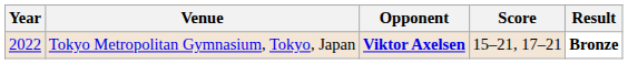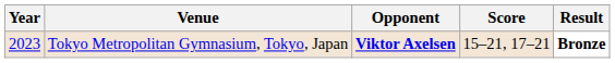 <table class="sortable wikitable" style="font-size: 90%;">
 <tr>
 <th>Year</th>
 <th>Venue</th>
 <th>Opponent</th>
 <th>Score</th>
 <th>Result</th>
 </tr>
 <tr style="background:#F3E6D7">
-<td align="center"><a href='#'>2022</a></td>
+<td align="center"><a href='#'>2023</a></td>
 <td align="left"><a href='#'>Tokyo Metropolitan Gymnasium</a>, <a href='#'>Tokyo</a>, Japan</td>
 <td align="left"><strong> <a href='#'>Viktor Axelsen</a></strong></td>
 <td align="left">15–21, 17–21</td>
 <td style="text-align:left; background:white"> <strong>Bronze</strong></td>
 </tr>
 </table>
